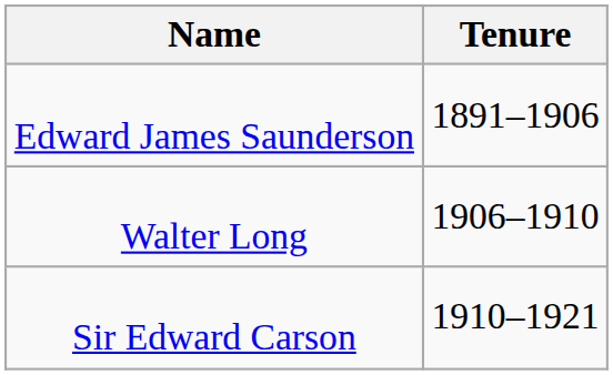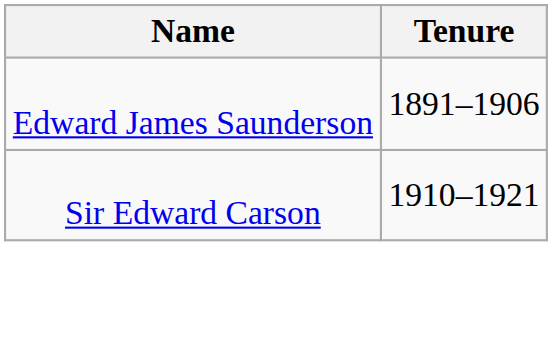 <table class="wikitable" style="text-align:center">
 <tr>
 <th>Name</th>
 <th>Tenure</th>
 </tr>
 <tr>
 <td><br><a href='#'>Edward James Saunderson</a><br></td>
 <td>1891–1906</td>
 </tr>
 <tr>
-<td><br><a href='#'>Walter Long</a><br></td>
-<td>1906–1910</td>
-</tr>
-<tr>
 <td><br><a href='#'>Sir Edward Carson</a><br></td>
 <td>1910–1921</td>
 </tr>
 </table>
